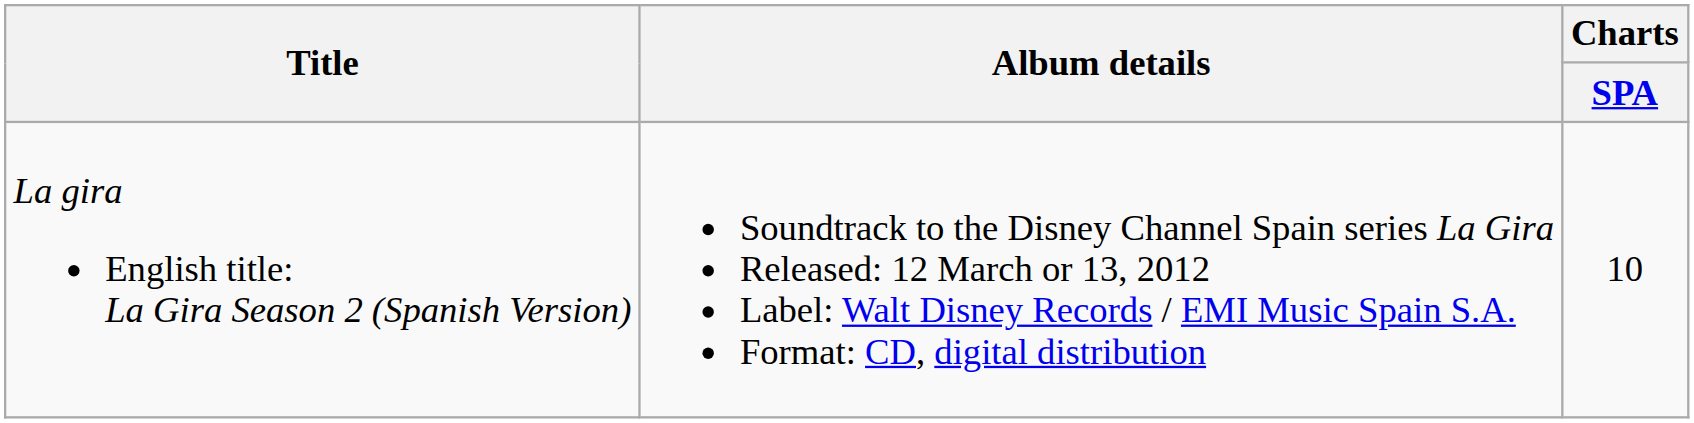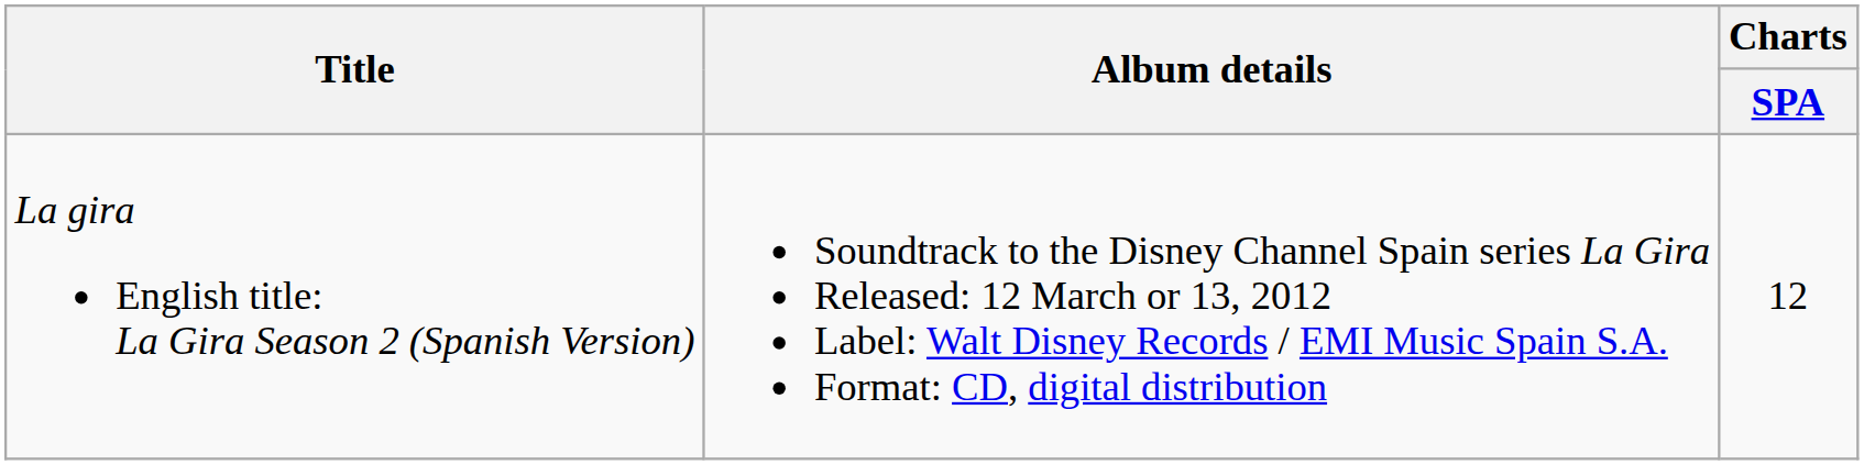 <table class="wikitable">
 <tr>
 <th rowspan="2">Title</th>
 <th rowspan="2">Album details</th>
 <th>Charts</th>
 </tr>
 <tr>
 <th><a href='#'>SPA</a></th>
 </tr>
 <tr>
 <td><em>La gira</em><br><ul><li>English title:<br><em>La Gira Season 2 (Spanish Version)</em></li></ul></td>
 <td><br><ul><li>Soundtrack to the Disney Channel Spain series <em>La Gira</em></li><li>Released: 12 March or 13, 2012</li><li>Label: <a href='#'>Walt Disney Records</a> / <a href='#'>EMI Music Spain S.A.</a></li><li>Format: <a href='#'>CD</a>, <a href='#'>digital distribution</a></li></ul></td>
-<td align="center">10</td>
+<td align="center">12</td>
 </tr>
 </table>
